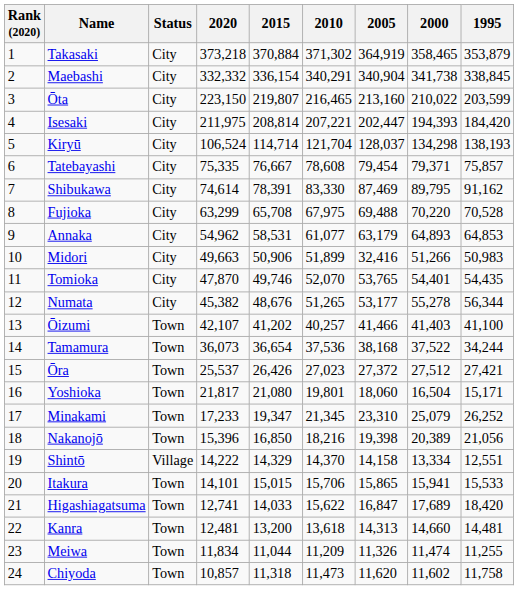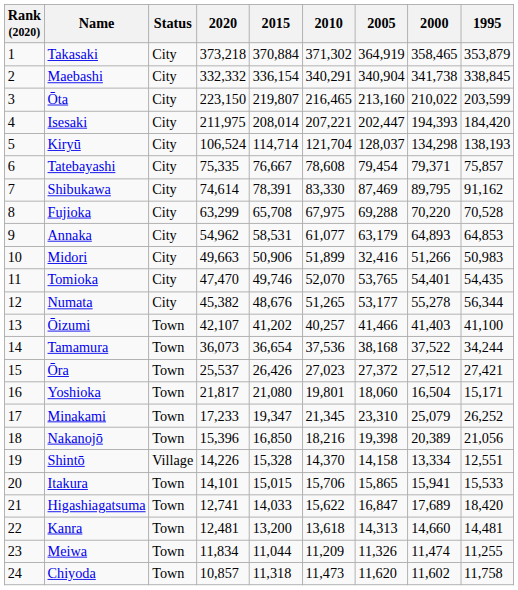 <table class="wikitable sortable">
 <tr>
 <th>Rank<br><small>(2020)</small></th>
 <th>Name</th>
 <th>Status</th>
 <th>2020</th>
 <th>2015</th>
 <th>2010</th>
 <th>2005</th>
 <th>2000</th>
 <th>1995</th>
 </tr>
 <tr>
 <td>1</td>
 <td><a href='#'>Takasaki</a></td>
 <td>City</td>
 <td>373,218</td>
 <td>370,884</td>
 <td>371,302</td>
 <td>364,919</td>
 <td>358,465</td>
 <td>353,879</td>
 </tr>
 <tr>
 <td>2</td>
 <td><a href='#'>Maebashi</a></td>
 <td>City</td>
 <td>332,332</td>
 <td>336,154</td>
 <td>340,291</td>
 <td>340,904</td>
 <td>341,738</td>
 <td>338,845</td>
 </tr>
 <tr>
 <td>3</td>
 <td><a href='#'>Ōta</a></td>
 <td>City</td>
 <td>223,150</td>
 <td>219,807</td>
 <td>216,465</td>
 <td>213,160</td>
 <td>210,022</td>
 <td>203,599</td>
 </tr>
 <tr>
 <td>4</td>
 <td><a href='#'>Isesaki</a></td>
 <td>City</td>
 <td>211,975</td>
-<td>208,814</td>
+<td>208,014</td>
 <td>207,221</td>
 <td>202,447</td>
 <td>194,393</td>
 <td>184,420</td>
 </tr>
 <tr>
 <td>5</td>
 <td><a href='#'>Kiryū</a></td>
 <td>City</td>
 <td>106,524</td>
 <td>114,714</td>
 <td>121,704</td>
 <td>128,037</td>
 <td>134,298</td>
 <td>138,193</td>
 </tr>
 <tr>
 <td>6</td>
 <td><a href='#'>Tatebayashi</a></td>
 <td>City</td>
 <td>75,335</td>
 <td>76,667</td>
 <td>78,608</td>
 <td>79,454</td>
 <td>79,371</td>
 <td>75,857</td>
 </tr>
 <tr>
 <td>7</td>
 <td><a href='#'>Shibukawa</a></td>
 <td>City</td>
 <td>74,614</td>
 <td>78,391</td>
 <td>83,330</td>
 <td>87,469</td>
 <td>89,795</td>
 <td>91,162</td>
 </tr>
 <tr>
 <td>8</td>
 <td><a href='#'>Fujioka</a></td>
 <td>City</td>
 <td>63,299</td>
 <td>65,708</td>
 <td>67,975</td>
-<td>69,488</td>
+<td>69,288</td>
 <td>70,220</td>
 <td>70,528</td>
 </tr>
 <tr>
 <td>9</td>
 <td><a href='#'>Annaka</a></td>
 <td>City</td>
 <td>54,962</td>
 <td>58,531</td>
 <td>61,077</td>
 <td>63,179</td>
 <td>64,893</td>
 <td>64,853</td>
 </tr>
 <tr>
 <td>10</td>
 <td><a href='#'>Midori</a></td>
 <td>City</td>
 <td>49,663</td>
 <td>50,906</td>
 <td>51,899</td>
 <td>32,416</td>
 <td>51,266</td>
 <td>50,983</td>
 </tr>
 <tr>
 <td>11</td>
 <td><a href='#'>Tomioka</a></td>
 <td>City</td>
-<td>47,870</td>
+<td>47,470</td>
 <td>49,746</td>
 <td>52,070</td>
 <td>53,765</td>
 <td>54,401</td>
 <td>54,435</td>
 </tr>
 <tr>
 <td>12</td>
 <td><a href='#'>Numata</a></td>
 <td>City</td>
 <td>45,382</td>
 <td>48,676</td>
 <td>51,265</td>
 <td>53,177</td>
 <td>55,278</td>
 <td>56,344</td>
 </tr>
 <tr>
 <td>13</td>
 <td><a href='#'>Ōizumi</a></td>
 <td>Town</td>
 <td>42,107</td>
 <td>41,202</td>
 <td>40,257</td>
 <td>41,466</td>
 <td>41,403</td>
 <td>41,100</td>
 </tr>
 <tr>
 <td>14</td>
 <td><a href='#'>Tamamura</a></td>
 <td>Town</td>
 <td>36,073</td>
 <td>36,654</td>
 <td>37,536</td>
 <td>38,168</td>
 <td>37,522</td>
 <td>34,244</td>
 </tr>
 <tr>
 <td>15</td>
 <td><a href='#'>Ōra</a></td>
 <td>Town</td>
 <td>25,537</td>
 <td>26,426</td>
 <td>27,023</td>
 <td>27,372</td>
 <td>27,512</td>
 <td>27,421</td>
 </tr>
 <tr>
 <td>16</td>
 <td><a href='#'>Yoshioka</a></td>
 <td>Town</td>
 <td>21,817</td>
 <td>21,080</td>
 <td>19,801</td>
 <td>18,060</td>
 <td>16,504</td>
 <td>15,171</td>
 </tr>
 <tr>
 <td>17</td>
 <td><a href='#'>Minakami</a></td>
 <td>Town</td>
 <td>17,233</td>
 <td>19,347</td>
 <td>21,345</td>
 <td>23,310</td>
 <td>25,079</td>
 <td>26,252</td>
 </tr>
 <tr>
 <td>18</td>
 <td><a href='#'>Nakanojō</a></td>
 <td>Town</td>
 <td>15,396</td>
 <td>16,850</td>
 <td>18,216</td>
 <td>19,398</td>
 <td>20,389</td>
 <td>21,056</td>
 </tr>
 <tr>
 <td>19</td>
 <td><a href='#'>Shintō</a></td>
 <td>Village</td>
-<td>14,222</td>
-<td>14,329</td>
+<td>14,226</td>
+<td>15,328</td>
 <td>14,370</td>
 <td>14,158</td>
 <td>13,334</td>
 <td>12,551</td>
 </tr>
 <tr>
 <td>20</td>
 <td><a href='#'>Itakura</a></td>
 <td>Town</td>
 <td>14,101</td>
 <td>15,015</td>
 <td>15,706</td>
 <td>15,865</td>
 <td>15,941</td>
 <td>15,533</td>
 </tr>
 <tr>
 <td>21</td>
 <td><a href='#'>Higashiagatsuma</a></td>
 <td>Town</td>
 <td>12,741</td>
 <td>14,033</td>
 <td>15,622</td>
 <td>16,847</td>
 <td>17,689</td>
 <td>18,420</td>
 </tr>
 <tr>
 <td>22</td>
 <td><a href='#'>Kanra</a></td>
 <td>Town</td>
 <td>12,481</td>
 <td>13,200</td>
 <td>13,618</td>
 <td>14,313</td>
 <td>14,660</td>
 <td>14,481</td>
 </tr>
 <tr>
 <td>23</td>
 <td><a href='#'>Meiwa</a></td>
 <td>Town</td>
 <td>11,834</td>
 <td>11,044</td>
 <td>11,209</td>
 <td>11,326</td>
 <td>11,474</td>
 <td>11,255</td>
 </tr>
 <tr>
 <td>24</td>
 <td><a href='#'>Chiyoda</a></td>
 <td>Town</td>
 <td>10,857</td>
 <td>11,318</td>
 <td>11,473</td>
 <td>11,620</td>
 <td>11,602</td>
 <td>11,758</td>
 </tr>
 </table>
